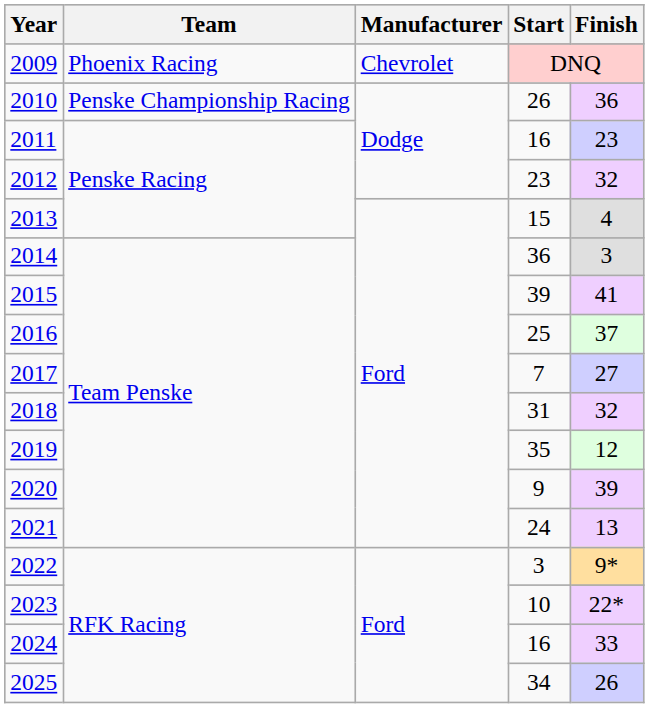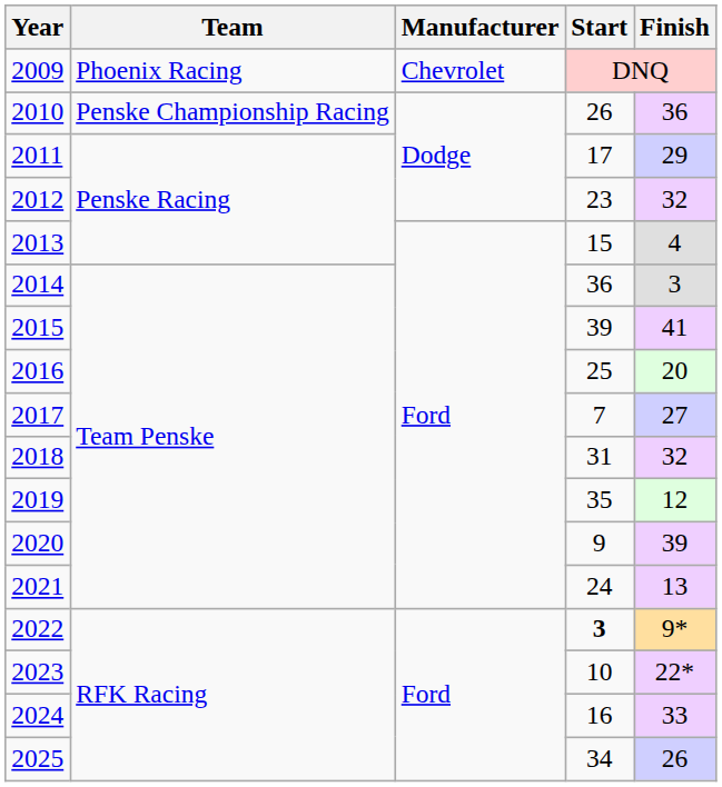 <table class="wikitable" style="font-size: 90%;">
 <tr>
 <th>Year</th>
 <th>Team</th>
 <th>Manufacturer</th>
 <th>Start</th>
 <th>Finish</th>
 </tr>
 <tr>
 <td><a href='#'>2009</a></td>
 <td><a href='#'>Phoenix Racing</a></td>
 <td><a href='#'>Chevrolet</a></td>
 <td align=center colspan=2 style="background:#FFCFCF;">DNQ</td>
 </tr>
 <tr>
 <td><a href='#'>2010</a></td>
 <td><a href='#'>Penske Championship Racing</a></td>
 <td rowspan=3><a href='#'>Dodge</a></td>
 <td align=center>26</td>
 <td align=center style="background:#EFCFFF;">36</td>
 </tr>
 <tr>
 <td><a href='#'>2011</a></td>
 <td rowspan=3><a href='#'>Penske Racing</a></td>
-<td align=center>16</td>
-<td align=center style="background:#CFCFFF;">23</td>
+<td align=center>17</td>
+<td align=center style="background:#CFCFFF;">29</td>
 </tr>
 <tr>
 <td><a href='#'>2012</a></td>
 <td align=center>23</td>
 <td align=center style="background:#EFCFFF;">32</td>
 </tr>
 <tr>
 <td><a href='#'>2013</a></td>
 <td rowspan=9><a href='#'>Ford</a></td>
 <td align=center>15</td>
 <td align=center style="background:#DFDFDF;">4</td>
 </tr>
 <tr>
 <td><a href='#'>2014</a></td>
 <td rowspan=8><a href='#'>Team Penske</a></td>
 <td align=center>36</td>
 <td align=center style="background:#DFDFDF;">3</td>
 </tr>
 <tr>
 <td><a href='#'>2015</a></td>
 <td align=center>39</td>
 <td align=center style="background:#EFCFFF;">41</td>
 </tr>
 <tr>
 <td><a href='#'>2016</a></td>
 <td align=center>25</td>
-<td align=center style="background:#DFFFDF;">37</td>
+<td align=center style="background:#DFFFDF;">20</td>
 </tr>
 <tr>
 <td><a href='#'>2017</a></td>
 <td align=center>7</td>
 <td align=center style="background:#CFCFFF;">27</td>
 </tr>
 <tr>
 <td><a href='#'>2018</a></td>
 <td align=center>31</td>
 <td align=center style="background:#EFCFFF;">32</td>
 </tr>
 <tr>
 <td><a href='#'>2019</a></td>
 <td align=center>35</td>
 <td align=center style="background:#DFFFDF;">12</td>
 </tr>
 <tr>
 <td><a href='#'>2020</a></td>
 <td align=center>9</td>
 <td align=center style="background:#EFCFFF;">39</td>
 </tr>
 <tr>
 <td><a href='#'>2021</a></td>
 <td align=center>24</td>
 <td align=center style="background:#EFCFFF;">13</td>
 </tr>
 <tr>
 <td><a href='#'>2022</a></td>
 <td rowspan=4><a href='#'>RFK Racing</a></td>
 <td rowspan=4><a href='#'>Ford</a></td>
-<td align=center>3</td>
+<td align=center><strong>3</strong></td>
 <td align=center style="background:#FFDF9F;">9*</td>
 </tr>
 <tr>
 <td><a href='#'>2023</a></td>
 <td align=center>10</td>
 <td align=center style="background:#EFCFFF;">22*</td>
 </tr>
 <tr>
 <td><a href='#'>2024</a></td>
 <td align=center>16</td>
 <td align=center style="background:#EFCFFF;">33</td>
 </tr>
 <tr>
 <td><a href='#'>2025</a></td>
 <td align=center>34</td>
 <td align=center style="background:#CFCFFF;">26</td>
 </tr>
 </table>
